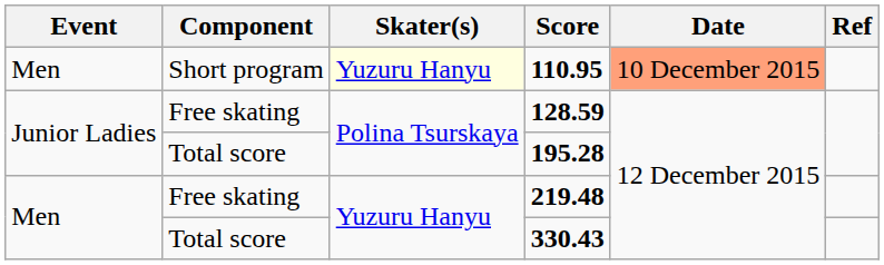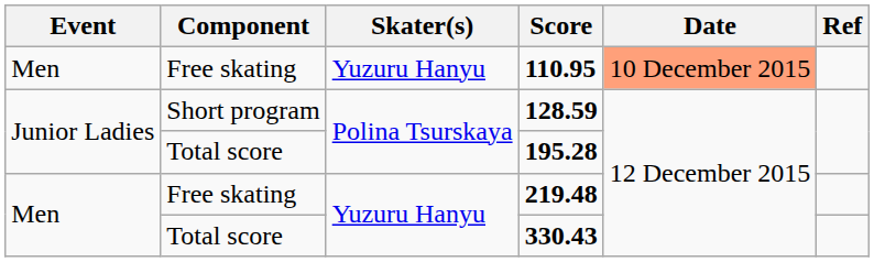 <table class="wikitable sortable">
 <tr>
 <th>Event</th>
 <th>Component</th>
 <th>Skater(s)</th>
 <th>Score</th>
 <th>Date</th>
 <th>Ref</th>
 </tr>
 <tr>
 <td>Men</td>
-<td>Short program</td>
-<td style="background: lightyellow;"> <a href='#'>Yuzuru Hanyu</a></td>
+<td>Free skating</td>
+<td> <a href='#'>Yuzuru Hanyu</a></td>
 <td><strong>110.95</strong></td>
 <td style="background: lightsalmon;">10 December 2015</td>
 <td></td>
 </tr>
 <tr>
 <td rowspan=2>Junior Ladies</td>
-<td>Free skating</td>
+<td>Short program</td>
 <td rowspan=2> <a href='#'>Polina Tsurskaya</a></td>
 <td><strong>128.59</strong></td>
 <td rowspan=4>12 December 2015</td>
 <td rowspan=2></td>
 </tr>
 <tr>
 <td>Total score</td>
 <td><strong>195.28</strong></td>
 </tr>
 <tr>
 <td rowspan=2>Men</td>
 <td>Free skating</td>
 <td rowspan=2> <a href='#'>Yuzuru Hanyu</a></td>
 <td><strong>219.48</strong></td>
 <td></td>
 </tr>
 <tr>
 <td>Total score</td>
 <td><strong>330.43</strong></td>
 <td></td>
 </tr>
 </table>
